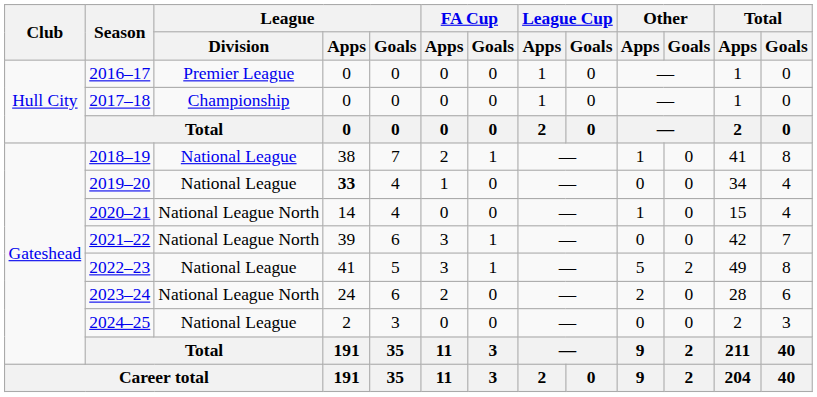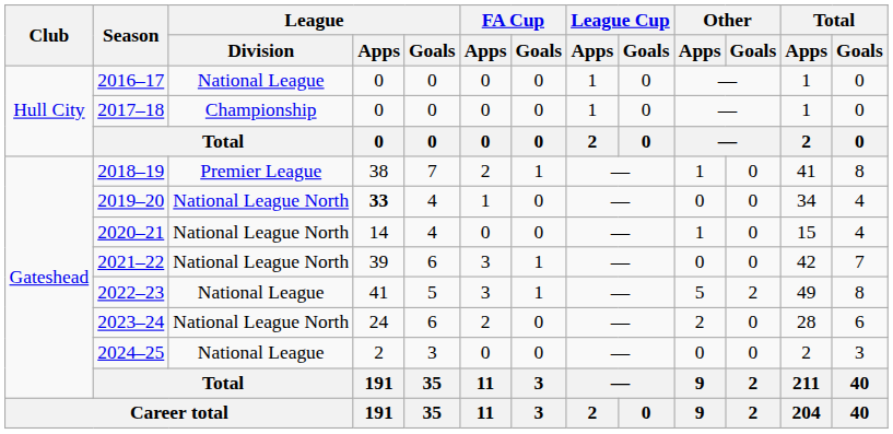 <table class=wikitable style=text-align:center>
 <tr>
 <th rowspan=2>Club</th>
 <th rowspan=2>Season</th>
 <th colspan=3>League</th>
 <th colspan=2><a href='#'>FA Cup</a></th>
 <th colspan=2><a href='#'>League Cup</a></th>
 <th colspan=2>Other</th>
 <th colspan=2>Total</th>
 </tr>
 <tr>
 <th>Division</th>
 <th>Apps</th>
 <th>Goals</th>
 <th>Apps</th>
 <th>Goals</th>
 <th>Apps</th>
 <th>Goals</th>
 <th>Apps</th>
 <th>Goals</th>
 <th>Apps</th>
 <th>Goals</th>
 </tr>
 <tr>
 <td rowspan=3><a href='#'>Hull City</a></td>
 <td><a href='#'>2016–17</a></td>
-<td><a href='#'>Premier League</a></td>
+<td><a href='#'>National League</a></td>
 <td>0</td>
 <td>0</td>
 <td>0</td>
 <td>0</td>
 <td>1</td>
 <td>0</td>
 <td colspan=2>—</td>
 <td>1</td>
 <td>0</td>
 </tr>
 <tr>
 <td><a href='#'>2017–18</a></td>
 <td><a href='#'>Championship</a></td>
 <td>0</td>
 <td>0</td>
 <td>0</td>
 <td>0</td>
 <td>1</td>
 <td>0</td>
 <td colspan=2>—</td>
 <td>1</td>
 <td>0</td>
 </tr>
 <tr>
 <th colspan=2>Total</th>
 <th>0</th>
 <th>0</th>
 <th>0</th>
 <th>0</th>
 <th>2</th>
 <th>0</th>
 <th colspan=2>—</th>
 <th>2</th>
 <th>0</th>
 </tr>
 <tr>
 <td rowspan="8"><a href='#'>Gateshead</a></td>
 <td><a href='#'>2018–19</a></td>
-<td><a href='#'>National League</a></td>
+<td><a href='#'>Premier League</a></td>
 <td>38</td>
 <td>7</td>
 <td>2</td>
 <td>1</td>
 <td colspan=2>—</td>
 <td>1</td>
 <td>0</td>
 <td>41</td>
 <td>8</td>
 </tr>
 <tr>
 <td><a href='#'>2019–20</a></td>
-<td>National League</td>
+<td><a href='#'>National League North</a></td>
 <td><strong>33</strong></td>
 <td>4</td>
 <td>1</td>
 <td>0</td>
 <td colspan=2>—</td>
 <td>0</td>
 <td>0</td>
 <td>34</td>
 <td>4</td>
 </tr>
 <tr>
 <td><a href='#'>2020–21</a></td>
 <td>National League North</td>
 <td>14</td>
 <td>4</td>
 <td>0</td>
 <td>0</td>
 <td colspan="2">—</td>
 <td>1</td>
 <td>0</td>
 <td>15</td>
 <td>4</td>
 </tr>
 <tr>
 <td><a href='#'>2021–22</a></td>
 <td>National League North</td>
 <td>39</td>
 <td>6</td>
 <td>3</td>
 <td>1</td>
 <td colspan="2">—</td>
 <td>0</td>
 <td>0</td>
 <td>42</td>
 <td>7</td>
 </tr>
 <tr>
 <td><a href='#'>2022–23</a></td>
 <td>National League</td>
 <td>41</td>
 <td>5</td>
 <td>3</td>
 <td>1</td>
 <td colspan=2>—</td>
 <td>5</td>
 <td>2</td>
 <td>49</td>
 <td>8</td>
 </tr>
 <tr>
 <td><a href='#'>2023–24</a></td>
 <td>National League North</td>
 <td>24</td>
 <td>6</td>
 <td>2</td>
 <td>0</td>
 <td colspan=2>—</td>
 <td>2</td>
 <td>0</td>
 <td>28</td>
 <td>6</td>
 </tr>
 <tr>
 <td><a href='#'>2024–25</a></td>
 <td>National League</td>
 <td>2</td>
 <td>3</td>
 <td>0</td>
 <td>0</td>
 <td colspan=2>—</td>
 <td>0</td>
 <td>0</td>
 <td>2</td>
 <td>3</td>
 </tr>
 <tr>
 <th colspan="2">Total</th>
 <th>191</th>
 <th>35</th>
 <th>11</th>
 <th>3</th>
 <th colspan=2>—</th>
 <th>9</th>
 <th>2</th>
 <th>211</th>
 <th>40</th>
 </tr>
 <tr>
 <th colspan="3">Career total</th>
 <th>191</th>
 <th>35</th>
 <th>11</th>
 <th>3</th>
 <th>2</th>
 <th>0</th>
 <th>9</th>
 <th>2</th>
 <th>204</th>
 <th>40</th>
 </tr>
 </table>
